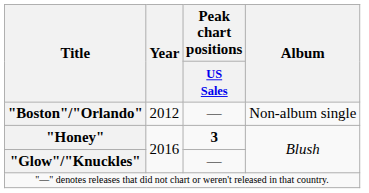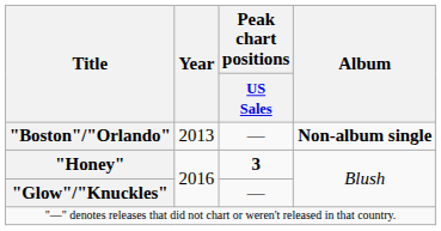 <table class="wikitable plainrowheaders" style="text-align:center;">
 <tr>
 <th scope=col rowspan="2">Title</th>
 <th scope=col rowspan="2">Year</th>
 <th scope=col colspan="1">Peak chart<br>positions</th>
 <th scope=col rowspan="2">Album</th>
 </tr>
 <tr>
 <th style="width:30px;"><small><a href='#'>US<br>Sales</a><br></small></th>
 </tr>
 <tr>
 <th scope="row">"Boston"/"Orlando"</th>
-<td>2012</td>
+<td>2013</td>
 <td>—</td>
-<td style="text-align:left; ">Non-album single</td>
+<td style="text-align:left; "><strong>Non-album single</strong></td>
 </tr>
 <tr>
 <th scope="row">"Honey"</th>
 <td rowspan="2">2016</td>
 <td><strong>3</strong></td>
 <td rowspan="2"><em>Blush</em></td>
 </tr>
 <tr>
 <th scope="row">"Glow"/"Knuckles"</th>
 <td>—</td>
 </tr>
 <tr>
 <td colspan="5" style="text-align:center; font-size:8pt;">"—" denotes releases that did not chart or weren't released in that country.</td>
 </tr>
 </table>
